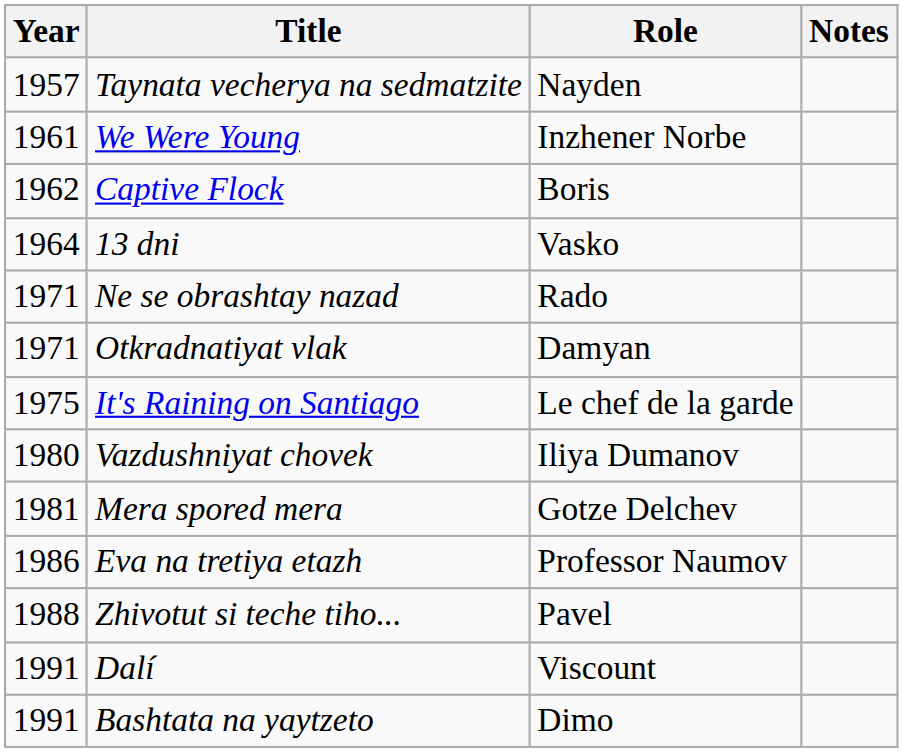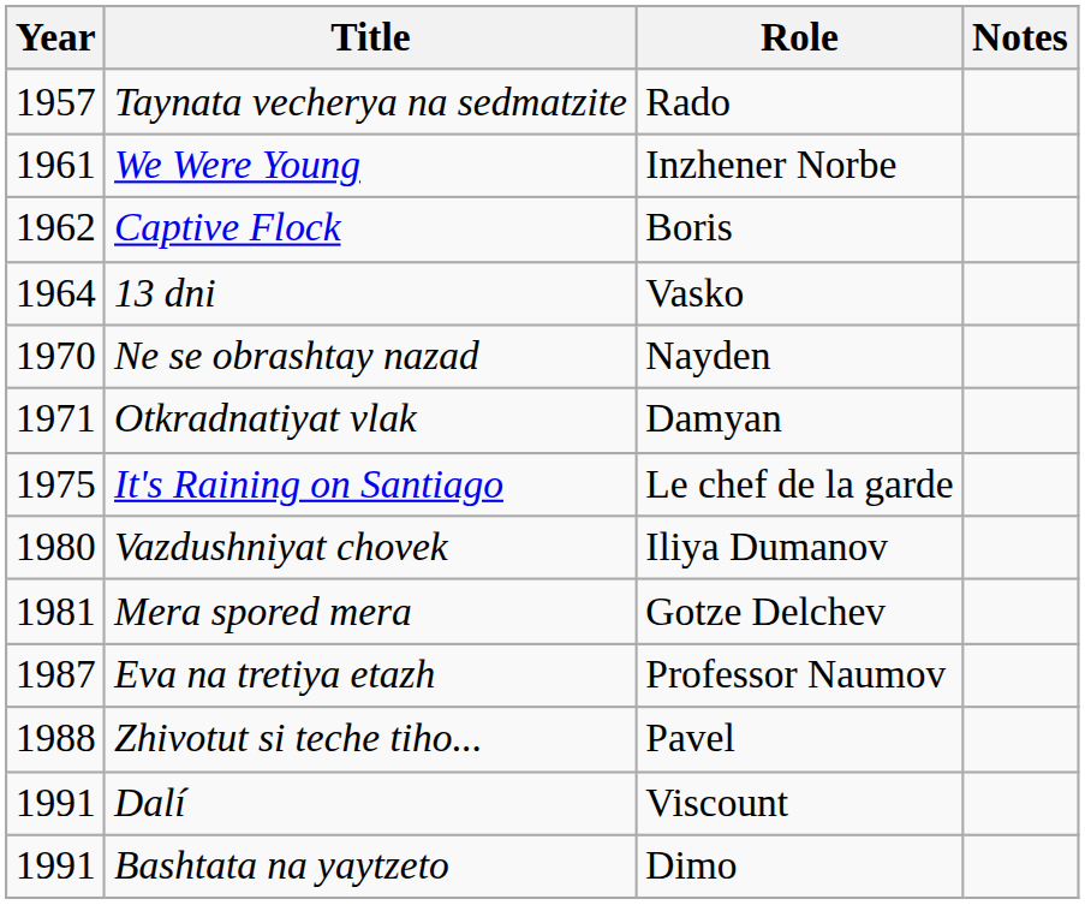 <table class="wikitable">
 <tr>
 <th>Year</th>
 <th>Title</th>
 <th>Role</th>
 <th>Notes</th>
 </tr>
 <tr>
 <td>1957</td>
 <td><em>Taynata vecherya na sedmatzite</em></td>
-<td>Nayden</td>
+<td>Rado</td>
 <td></td>
 </tr>
 <tr>
 <td>1961</td>
 <td><em><a href='#'>We Were Young</a></em></td>
 <td>Inzhener Norbe</td>
 <td></td>
 </tr>
 <tr>
 <td>1962</td>
 <td><em><a href='#'>Captive Flock</a></em></td>
 <td>Boris</td>
 <td></td>
 </tr>
 <tr>
 <td>1964</td>
 <td><em>13 dni</em></td>
 <td>Vasko</td>
 <td></td>
 </tr>
 <tr>
-<td>1971</td>
+<td>1970</td>
 <td><em>Ne se obrashtay nazad</em></td>
-<td>Rado</td>
+<td>Nayden</td>
 <td></td>
 </tr>
 <tr>
 <td>1971</td>
 <td><em>Otkradnatiyat vlak</em></td>
 <td>Damyan</td>
 <td></td>
 </tr>
 <tr>
 <td>1975</td>
 <td><em><a href='#'>It's Raining on Santiago</a></em></td>
 <td>Le chef de la garde</td>
 <td></td>
 </tr>
 <tr>
 <td>1980</td>
 <td><em>Vazdushniyat chovek</em></td>
 <td>Iliya Dumanov</td>
 <td></td>
 </tr>
 <tr>
 <td>1981</td>
 <td><em>Mera spored mera</em></td>
 <td>Gotze Delchev</td>
 <td></td>
 </tr>
 <tr>
-<td>1986</td>
+<td>1987</td>
 <td><em>Eva na tretiya etazh</em></td>
 <td>Professor Naumov</td>
 <td></td>
 </tr>
 <tr>
 <td>1988</td>
 <td><em>Zhivotut si teche tiho...</em></td>
 <td>Pavel</td>
 <td></td>
 </tr>
 <tr>
 <td>1991</td>
 <td><em>Dalí</em></td>
 <td>Viscount</td>
 <td></td>
 </tr>
 <tr>
 <td>1991</td>
 <td><em>Bashtata na yaytzeto</em></td>
 <td>Dimo</td>
 <td></td>
 </tr>
 </table>
